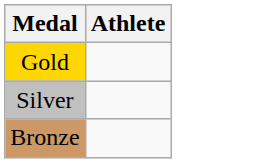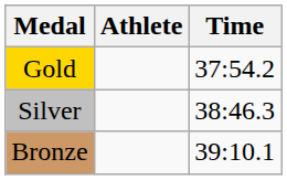 <table class="wikitable">
 <tr>
 <th>Medal</th>
 <th>Athlete</th>
+<th>Time</th>
 </tr>
 <tr>
 <td style="text-align:center;background-color:gold;">Gold</td>
 <td></td>
+<td>37:54.2</td>
 </tr>
 <tr>
 <td style="text-align:center;background-color:silver;">Silver</td>
 <td></td>
+<td>38:46.3</td>
 </tr>
 <tr>
 <td style="text-align:center;background-color:#CC9966;">Bronze</td>
 <td></td>
+<td>39:10.1</td>
 </tr>
 </table>
